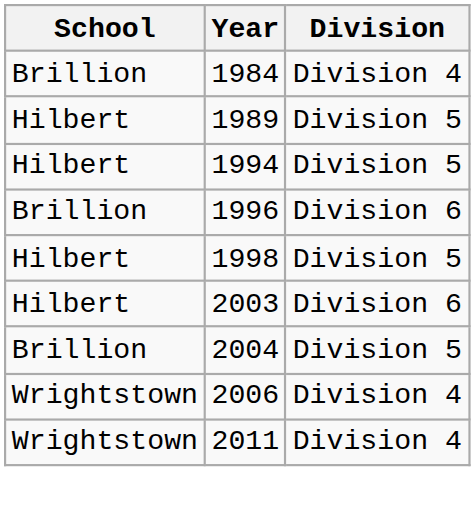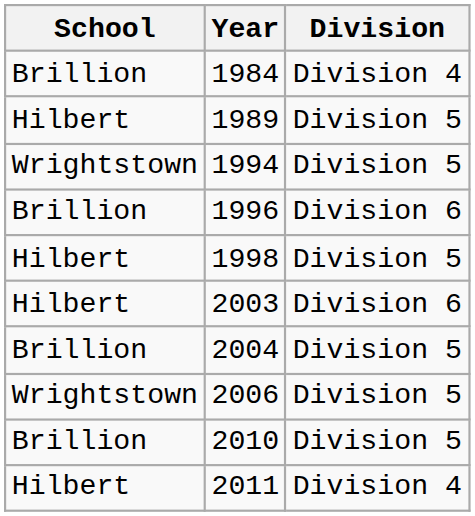 <table class="wikitable">
 <tr>
 <th>School</th>
 <th>Year</th>
 <th>Division</th>
 </tr>
 <tr>
 <td>Brillion</td>
 <td>1984</td>
 <td>Division 4</td>
 </tr>
 <tr>
 <td>Hilbert</td>
 <td>1989</td>
 <td>Division 5</td>
 </tr>
 <tr>
-<td>Hilbert</td>
+<td>Wrightstown</td>
 <td>1994</td>
 <td>Division 5</td>
 </tr>
 <tr>
 <td>Brillion</td>
 <td>1996</td>
 <td>Division 6</td>
 </tr>
 <tr>
 <td>Hilbert</td>
 <td>1998</td>
 <td>Division 5</td>
 </tr>
 <tr>
 <td>Hilbert</td>
 <td>2003</td>
 <td>Division 6</td>
 </tr>
 <tr>
 <td>Brillion</td>
 <td>2004</td>
 <td>Division 5</td>
 </tr>
 <tr>
 <td>Wrightstown</td>
 <td>2006</td>
-<td>Division 4</td>
+<td>Division 5</td>
 </tr>
 <tr>
-<td>Wrightstown</td>
+<td>Brillion</td>
+<td>2010</td>
+<td>Division 5</td>
+</tr>
+<tr>
+<td>Hilbert</td>
 <td>2011</td>
 <td>Division 4</td>
 </tr>
 </table>
